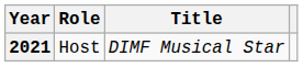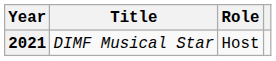 <table class="wikitable plainrowheaders sortable">
 <tr>
 <th scope="col">Year</th>
+<th scope="col">Title</th>
 <th scope="col">Role</th>
-<th scope="col">Title</th>
 <th scope="col" class="unsortable"></th>
 </tr>
 <tr>
 <th scope="row">2021</th>
+<td><em>DIMF Musical Star</em></td>
 <td>Host</td>
-<td><em>DIMF Musical Star</em></td>
 <td style="text-align:center"></td>
 </tr>
 </table>
